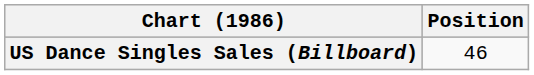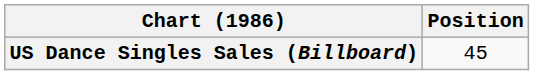 <table class="wikitable plainrowheaders" style="text-align:center">
 <tr>
 <th>Chart (1986)</th>
 <th>Position</th>
 </tr>
 <tr>
 <th scope="row">US Dance Singles Sales (<em>Billboard</em>)</th>
-<td>46</td>
+<td>45</td>
 </tr>
 </table>
